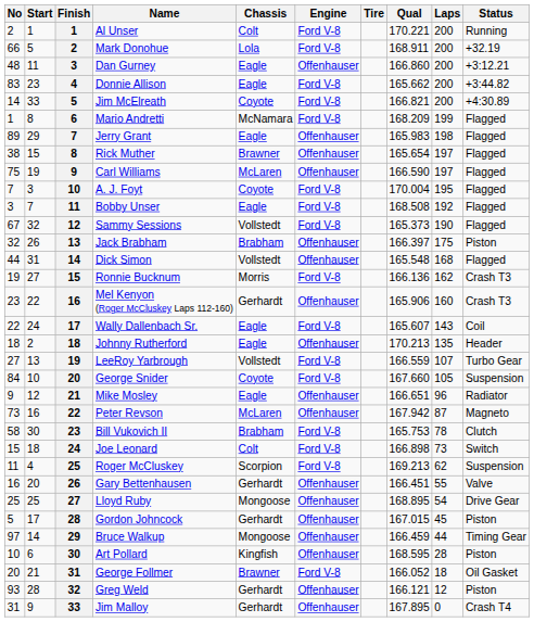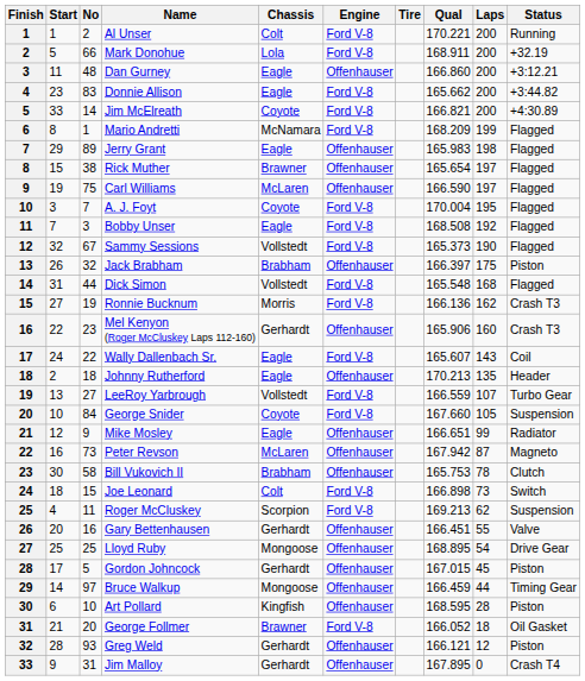 <table class="wikitable">
 <tr>
+<th>Finish</th>
+<th>Start</th>
 <th>No</th>
-<th>Start</th>
-<th>Finish</th>
 <th>Name</th>
 <th>Chassis</th>
 <th>Engine</th>
 <th>Tire</th>
 <th>Qual</th>
 <th>Laps</th>
 <th>Status</th>
 </tr>
 <tr>
+<th>1</th>
+<td>1</td>
 <td>2</td>
-<td>1</td>
-<th>1</th>
 <td> <a href='#'>Al Unser</a></td>
 <td><a href='#'>Colt</a></td>
 <td><a href='#'>Ford V-8</a></td>
 <td align=center></td>
 <td>170.221</td>
 <td>200</td>
 <td>Running</td>
 </tr>
 <tr>
+<th>2</th>
+<td>5</td>
 <td>66</td>
-<td>5</td>
-<th>2</th>
 <td> <a href='#'>Mark Donohue</a></td>
 <td><a href='#'>Lola</a></td>
 <td><a href='#'>Ford V-8</a></td>
 <td align=center></td>
 <td>168.911</td>
 <td>200</td>
 <td>+32.19</td>
 </tr>
 <tr>
+<th>3</th>
+<td>11</td>
 <td>48</td>
-<td>11</td>
-<th>3</th>
 <td> <a href='#'>Dan Gurney</a></td>
 <td><a href='#'>Eagle</a></td>
 <td><a href='#'>Offenhauser</a></td>
 <td align=center></td>
 <td>166.860</td>
 <td>200</td>
 <td>+3:12.21</td>
 </tr>
 <tr>
+<th>4</th>
+<td>23</td>
 <td>83</td>
-<td>23</td>
-<th>4</th>
 <td> <a href='#'>Donnie Allison</a> <strong></strong></td>
 <td><a href='#'>Eagle</a></td>
 <td><a href='#'>Ford V-8</a></td>
 <td align=center></td>
 <td>165.662</td>
 <td>200</td>
 <td>+3:44.82</td>
 </tr>
 <tr>
+<th>5</th>
+<td>33</td>
 <td>14</td>
-<td>33</td>
-<th>5</th>
 <td> <a href='#'>Jim McElreath</a></td>
 <td><a href='#'>Coyote</a></td>
 <td><a href='#'>Ford V-8</a></td>
 <td align=center></td>
 <td>166.821</td>
 <td>200</td>
 <td>+4:30.89</td>
 </tr>
 <tr>
+<th>6</th>
+<td>8</td>
 <td>1</td>
-<td>8</td>
-<th>6</th>
 <td> <a href='#'>Mario Andretti</a> <strong></strong></td>
 <td>McNamara</td>
 <td><a href='#'>Ford V-8</a></td>
 <td align=center></td>
 <td>168.209</td>
 <td>199</td>
 <td>Flagged</td>
 </tr>
 <tr>
+<th>7</th>
+<td>29</td>
 <td>89</td>
-<td>29</td>
-<th>7</th>
 <td> <a href='#'>Jerry Grant</a></td>
 <td><a href='#'>Eagle</a></td>
 <td><a href='#'>Offenhauser</a></td>
 <td align=center></td>
 <td>165.983</td>
 <td>198</td>
 <td>Flagged</td>
 </tr>
 <tr>
+<th>8</th>
+<td>15</td>
 <td>38</td>
-<td>15</td>
-<th>8</th>
 <td> <a href='#'>Rick Muther</a> <strong></strong></td>
 <td><a href='#'>Brawner</a></td>
 <td><a href='#'>Offenhauser</a></td>
 <td align=center></td>
 <td>165.654</td>
 <td>197</td>
 <td>Flagged</td>
 </tr>
 <tr>
+<th>9</th>
+<td>19</td>
 <td>75</td>
-<td>19</td>
-<th>9</th>
 <td> <a href='#'>Carl Williams</a></td>
 <td><a href='#'>McLaren</a></td>
 <td><a href='#'>Offenhauser</a></td>
 <td align=center></td>
 <td>166.590</td>
 <td>197</td>
 <td>Flagged</td>
 </tr>
 <tr>
+<th>10</th>
+<td>3</td>
 <td>7</td>
-<td>3</td>
-<th>10</th>
 <td> <a href='#'>A. J. Foyt</a> <strong></strong></td>
 <td><a href='#'>Coyote</a></td>
 <td><a href='#'>Ford V-8</a></td>
 <td align=center></td>
 <td>170.004</td>
 <td>195</td>
 <td>Flagged</td>
 </tr>
 <tr>
+<th>11</th>
+<td>7</td>
 <td>3</td>
-<td>7</td>
-<th>11</th>
 <td> <a href='#'>Bobby Unser</a> <strong></strong></td>
 <td><a href='#'>Eagle</a></td>
 <td><a href='#'>Ford V-8</a></td>
 <td align=center></td>
 <td>168.508</td>
 <td>192</td>
 <td>Flagged</td>
 </tr>
 <tr>
+<th>12</th>
+<td>32</td>
 <td>67</td>
-<td>32</td>
-<th>12</th>
 <td> <a href='#'>Sammy Sessions</a></td>
 <td>Vollstedt</td>
 <td><a href='#'>Ford V-8</a></td>
 <td align=center></td>
 <td>165.373</td>
 <td>190</td>
 <td>Flagged</td>
 </tr>
 <tr>
+<th>13</th>
+<td>26</td>
 <td>32</td>
-<td>26</td>
-<th>13</th>
 <td> <a href='#'>Jack Brabham</a></td>
 <td><a href='#'>Brabham</a></td>
 <td><a href='#'>Offenhauser</a></td>
 <td align=center></td>
 <td>166.397</td>
 <td>175</td>
 <td>Piston</td>
 </tr>
 <tr>
+<th>14</th>
+<td>31</td>
 <td>44</td>
-<td>31</td>
-<th>14</th>
 <td> <a href='#'>Dick Simon</a> <strong></strong></td>
 <td>Vollstedt</td>
-<td><a href='#'>Offenhauser</a></td>
+<td><a href='#'>Ford V-8</a></td>
 <td align=center></td>
 <td>165.548</td>
 <td>168</td>
 <td>Flagged</td>
 </tr>
 <tr>
+<th>15</th>
+<td>27</td>
 <td>19</td>
-<td>27</td>
-<th>15</th>
 <td> <a href='#'>Ronnie Bucknum</a></td>
 <td>Morris</td>
 <td><a href='#'>Ford V-8</a></td>
 <td align=center></td>
 <td>166.136</td>
 <td>162</td>
 <td>Crash T3</td>
 </tr>
 <tr>
+<th>16</th>
+<td>22</td>
 <td>23</td>
-<td>22</td>
-<th>16</th>
 <td> <a href='#'>Mel Kenyon</a><br><small>(<a href='#'>Roger McCluskey</a> Laps 112-160)</small></td>
 <td>Gerhardt</td>
 <td><a href='#'>Offenhauser</a></td>
 <td align=center></td>
 <td>165.906</td>
 <td>160</td>
 <td>Crash T3</td>
 </tr>
 <tr>
+<th>17</th>
+<td>24</td>
 <td>22</td>
-<td>24</td>
-<th>17</th>
 <td> <a href='#'>Wally Dallenbach Sr.</a></td>
 <td><a href='#'>Eagle</a></td>
 <td><a href='#'>Ford V-8</a></td>
 <td align=center></td>
 <td>165.607</td>
 <td>143</td>
 <td>Coil</td>
 </tr>
 <tr>
+<th>18</th>
+<td>2</td>
 <td>18</td>
-<td>2</td>
-<th>18</th>
 <td> <a href='#'>Johnny Rutherford</a></td>
 <td><a href='#'>Eagle</a></td>
 <td><a href='#'>Offenhauser</a></td>
 <td align=center></td>
 <td>170.213</td>
 <td>135</td>
 <td>Header</td>
 </tr>
 <tr>
+<th>19</th>
+<td>13</td>
 <td>27</td>
-<td>13</td>
-<th>19</th>
 <td> <a href='#'>LeeRoy Yarbrough</a></td>
 <td>Vollstedt</td>
 <td><a href='#'>Ford V-8</a></td>
 <td align=center></td>
 <td>166.559</td>
 <td>107</td>
 <td>Turbo Gear</td>
 </tr>
 <tr>
+<th>20</th>
+<td>10</td>
 <td>84</td>
-<td>10</td>
-<th>20</th>
 <td> <a href='#'>George Snider</a></td>
 <td><a href='#'>Coyote</a></td>
 <td><a href='#'>Ford V-8</a></td>
 <td align=center></td>
 <td>167.660</td>
 <td>105</td>
 <td>Suspension</td>
 </tr>
 <tr>
+<th>21</th>
+<td>12</td>
 <td>9</td>
-<td>12</td>
-<th>21</th>
 <td> <a href='#'>Mike Mosley</a></td>
 <td><a href='#'>Eagle</a></td>
 <td><a href='#'>Offenhauser</a></td>
 <td align=center></td>
 <td>166.651</td>
-<td>96</td>
+<td>99</td>
 <td>Radiator</td>
 </tr>
 <tr>
+<th>22</th>
+<td>16</td>
 <td>73</td>
-<td>16</td>
-<th>22</th>
 <td> <a href='#'>Peter Revson</a></td>
 <td><a href='#'>McLaren</a></td>
 <td><a href='#'>Offenhauser</a></td>
 <td align=center></td>
 <td>167.942</td>
 <td>87</td>
 <td>Magneto</td>
 </tr>
 <tr>
+<th>23</th>
+<td>30</td>
 <td>58</td>
-<td>30</td>
-<th>23</th>
 <td> <a href='#'>Bill Vukovich II</a></td>
 <td><a href='#'>Brabham</a></td>
-<td><a href='#'>Ford V-8</a></td>
+<td><a href='#'>Offenhauser</a></td>
 <td align=center></td>
 <td>165.753</td>
 <td>78</td>
 <td>Clutch</td>
 </tr>
 <tr>
+<th>24</th>
+<td>18</td>
 <td>15</td>
-<td>18</td>
-<th>24</th>
 <td> <a href='#'>Joe Leonard</a></td>
 <td><a href='#'>Colt</a></td>
 <td><a href='#'>Ford V-8</a></td>
 <td align=center></td>
 <td>166.898</td>
 <td>73</td>
 <td>Switch</td>
 </tr>
 <tr>
+<th>25</th>
+<td>4</td>
 <td>11</td>
-<td>4</td>
-<th>25</th>
 <td> <a href='#'>Roger McCluskey</a></td>
 <td>Scorpion</td>
 <td><a href='#'>Ford V-8</a></td>
 <td align=center></td>
 <td>169.213</td>
 <td>62</td>
 <td>Suspension</td>
 </tr>
 <tr>
+<th>26</th>
+<td>20</td>
 <td>16</td>
-<td>20</td>
-<th>26</th>
 <td> <a href='#'>Gary Bettenhausen</a></td>
 <td>Gerhardt</td>
 <td><a href='#'>Offenhauser</a></td>
 <td align=center></td>
 <td>166.451</td>
 <td>55</td>
 <td>Valve</td>
 </tr>
 <tr>
+<th>27</th>
 <td>25</td>
 <td>25</td>
-<th>27</th>
 <td> <a href='#'>Lloyd Ruby</a></td>
 <td>Mongoose</td>
 <td><a href='#'>Offenhauser</a></td>
 <td align=center></td>
 <td>168.895</td>
 <td>54</td>
 <td>Drive Gear</td>
 </tr>
 <tr>
+<th>28</th>
+<td>17</td>
 <td>5</td>
-<td>17</td>
-<th>28</th>
 <td> <a href='#'>Gordon Johncock</a></td>
 <td>Gerhardt</td>
 <td><a href='#'>Offenhauser</a></td>
 <td align=center></td>
 <td>167.015</td>
 <td>45</td>
 <td>Piston</td>
 </tr>
 <tr>
+<th>29</th>
+<td>14</td>
 <td>97</td>
-<td>14</td>
-<th>29</th>
 <td> <a href='#'>Bruce Walkup</a></td>
 <td>Mongoose</td>
 <td><a href='#'>Offenhauser</a></td>
 <td align=center></td>
 <td>166.459</td>
 <td>44</td>
 <td>Timing Gear</td>
 </tr>
 <tr>
+<th>30</th>
+<td>6</td>
 <td>10</td>
-<td>6</td>
-<th>30</th>
 <td> <a href='#'>Art Pollard</a></td>
 <td>Kingfish</td>
 <td><a href='#'>Offenhauser</a></td>
 <td align=center></td>
 <td>168.595</td>
 <td>28</td>
 <td>Piston</td>
 </tr>
 <tr>
+<th>31</th>
+<td>21</td>
 <td>20</td>
-<td>21</td>
-<th>31</th>
 <td> <a href='#'>George Follmer</a></td>
 <td><a href='#'>Brawner</a></td>
 <td><a href='#'>Ford V-8</a></td>
 <td align=center></td>
 <td>166.052</td>
 <td>18</td>
 <td>Oil Gasket</td>
 </tr>
 <tr>
+<th>32</th>
+<td>28</td>
 <td>93</td>
-<td>28</td>
-<th>32</th>
 <td> <a href='#'>Greg Weld</a> <strong></strong></td>
 <td>Gerhardt</td>
 <td><a href='#'>Offenhauser</a></td>
 <td align=center></td>
 <td>166.121</td>
 <td>12</td>
 <td>Piston</td>
 </tr>
 <tr>
+<th>33</th>
+<td>9</td>
 <td>31</td>
-<td>9</td>
-<th>33</th>
 <td> <a href='#'>Jim Malloy</a></td>
 <td>Gerhardt</td>
 <td><a href='#'>Offenhauser</a></td>
 <td align=center></td>
 <td>167.895</td>
 <td>0</td>
 <td>Crash T4</td>
 </tr>
 </table>
